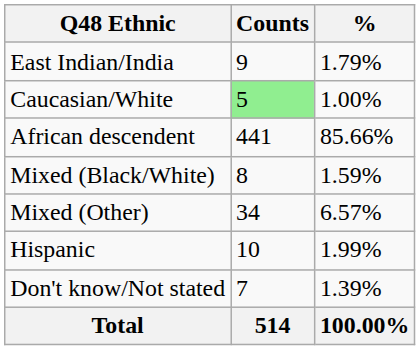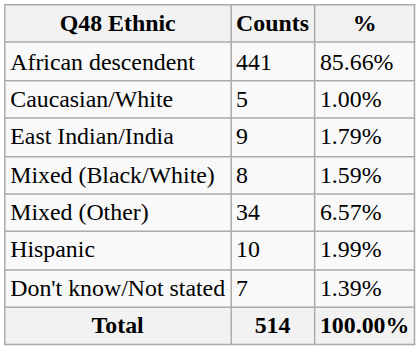 <table class="wikitable sortable">
 <tr>
 <th>Q48 Ethnic</th>
 <th>Counts</th>
 <th>%</th>
 </tr>
 <tr>
+<td>African descendent</td>
+<td>441</td>
+<td>85.66%</td>
+</tr>
+<tr>
+<td>Caucasian/White</td>
+<td>5</td>
+<td>1.00%</td>
+</tr>
+<tr>
 <td>East Indian/India</td>
 <td>9</td>
 <td>1.79%</td>
-</tr>
-<tr>
-<td>Caucasian/White</td>
-<td style="background: lightgreen;">5</td>
-<td>1.00%</td>
-</tr>
-<tr>
-<td>African descendent</td>
-<td>441</td>
-<td>85.66%</td>
 </tr>
 <tr>
 <td>Mixed (Black/White)</td>
 <td>8</td>
 <td>1.59%</td>
 </tr>
 <tr>
 <td>Mixed (Other)</td>
 <td>34</td>
 <td>6.57%</td>
 </tr>
 <tr>
 <td>Hispanic</td>
 <td>10</td>
 <td>1.99%</td>
 </tr>
 <tr>
 <td>Don't know/Not stated</td>
 <td>7</td>
 <td>1.39%</td>
 </tr>
 <tr>
 <th>Total</th>
 <th>514</th>
 <th>100.00%</th>
 </tr>
 </table>
